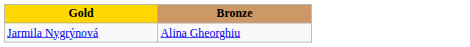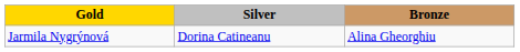 <table class="wikitable" style="text-align:left">
 <tr align="center">
 <td width=200 bgcolor=gold><strong>Gold</strong></td>
+<td width=200 bgcolor=silver><strong>Silver</strong></td>
 <td width=200 bgcolor=CC9966><strong>Bronze</strong></td>
 </tr>
 <tr>
 <td><a href='#'>Jarmila Nygrýnová</a><br><em></em></td>
+<td><a href='#'>Dorina Catineanu</a><br><em></em></td>
 <td><a href='#'>Alina Gheorghiu</a><br><em></em></td>
 </tr>
 </table>
